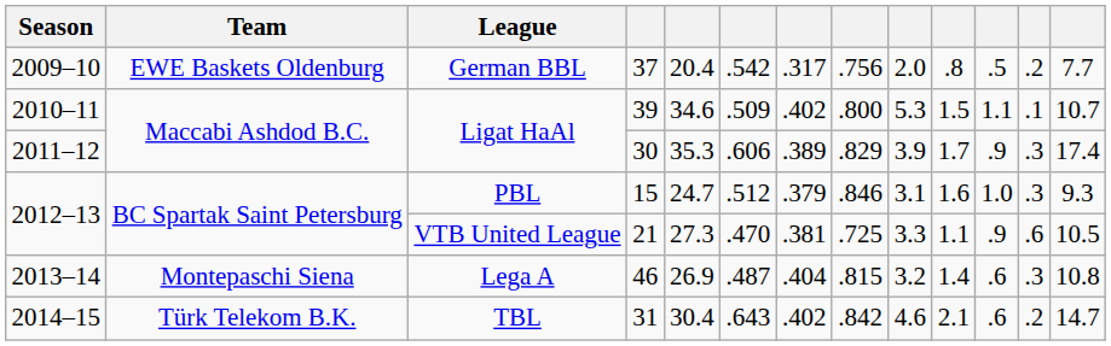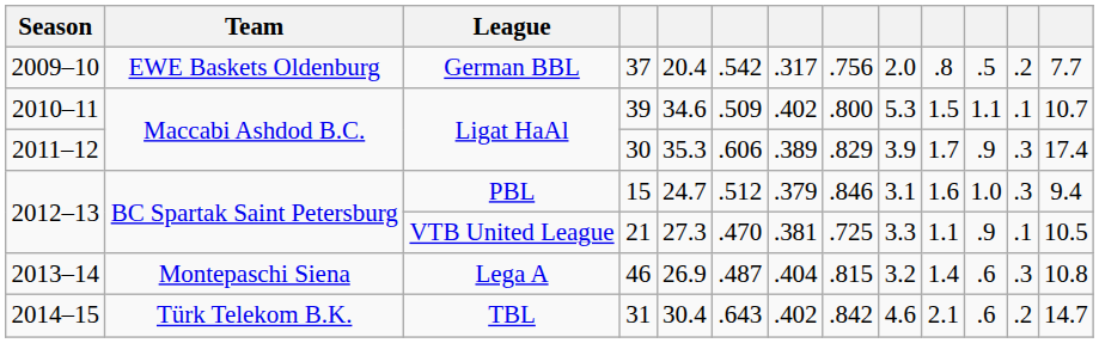 <table class="wikitable sortable" style="font-size:95%; text-align:center;">
 <tr>
 <th>Season</th>
 <th>Team</th>
 <th>League</th>
 <th></th>
 <th></th>
 <th></th>
 <th></th>
 <th></th>
 <th></th>
 <th></th>
 <th></th>
 <th></th>
 <th></th>
 </tr>
 <tr>
 <td>2009–10</td>
 <td><a href='#'>EWE Baskets Oldenburg</a></td>
 <td><a href='#'>German BBL</a></td>
 <td>37</td>
 <td>20.4</td>
 <td>.542</td>
 <td>.317</td>
 <td>.756</td>
 <td>2.0</td>
 <td>.8</td>
 <td>.5</td>
 <td>.2</td>
 <td>7.7</td>
 </tr>
 <tr>
 <td>2010–11</td>
 <td rowspan="2"><a href='#'>Maccabi Ashdod B.C.</a></td>
 <td rowspan="2"><a href='#'>Ligat HaAl</a></td>
 <td>39</td>
 <td>34.6</td>
 <td>.509</td>
 <td>.402</td>
 <td>.800</td>
 <td>5.3</td>
 <td>1.5</td>
 <td>1.1</td>
 <td>.1</td>
 <td>10.7</td>
 </tr>
 <tr>
 <td>2011–12</td>
 <td>30</td>
 <td>35.3</td>
 <td>.606</td>
 <td>.389</td>
 <td>.829</td>
 <td>3.9</td>
 <td>1.7</td>
 <td>.9</td>
 <td>.3</td>
 <td>17.4</td>
 </tr>
 <tr>
 <td rowspan="2">2012–13</td>
 <td rowspan="2"><a href='#'>BC Spartak Saint Petersburg</a></td>
 <td><a href='#'>PBL</a></td>
 <td>15</td>
 <td>24.7</td>
 <td>.512</td>
 <td>.379</td>
 <td>.846</td>
 <td>3.1</td>
 <td>1.6</td>
 <td>1.0</td>
 <td>.3</td>
-<td>9.3</td>
+<td>9.4</td>
 </tr>
 <tr>
 <td><a href='#'>VTB United League</a></td>
 <td>21</td>
 <td>27.3</td>
 <td>.470</td>
 <td>.381</td>
 <td>.725</td>
 <td>3.3</td>
 <td>1.1</td>
 <td>.9</td>
-<td>.6</td>
+<td>.1</td>
 <td>10.5</td>
 </tr>
 <tr>
 <td>2013–14</td>
 <td><a href='#'>Montepaschi Siena</a></td>
 <td><a href='#'>Lega A</a></td>
 <td>46</td>
 <td>26.9</td>
 <td>.487</td>
 <td>.404</td>
 <td>.815</td>
 <td>3.2</td>
 <td>1.4</td>
 <td>.6</td>
 <td>.3</td>
 <td>10.8</td>
 </tr>
 <tr>
 <td>2014–15</td>
 <td><a href='#'>Türk Telekom B.K.</a></td>
 <td><a href='#'>TBL</a></td>
 <td>31</td>
 <td>30.4</td>
 <td>.643</td>
 <td>.402</td>
 <td>.842</td>
 <td>4.6</td>
 <td>2.1</td>
 <td>.6</td>
 <td>.2</td>
 <td>14.7</td>
 </tr>
 </table>
